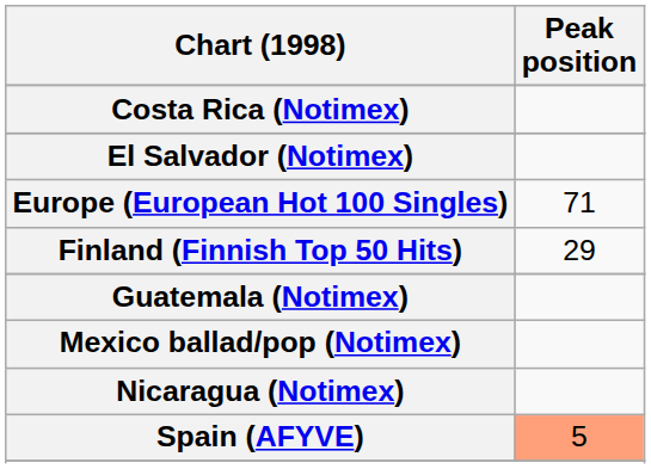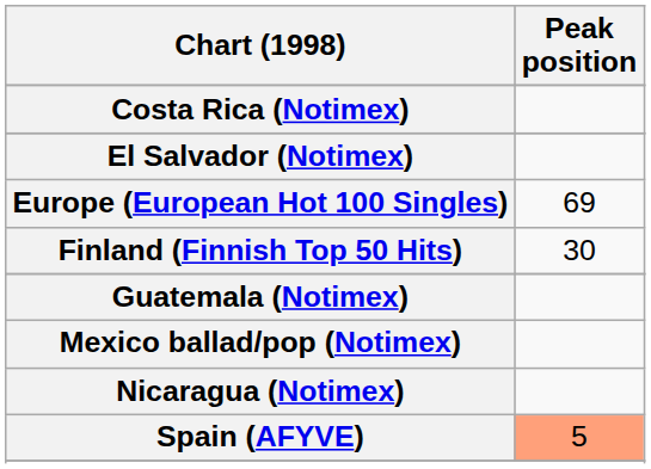 <table class="wikitable sortable plainrowheaders" style="text-align:center">
 <tr>
 <th scope="col">Chart (1998)</th>
 <th scope="col">Peak<br>position</th>
 </tr>
 <tr>
 </tr>
 <tr>
 <th scope="row">Costa Rica (<a href='#'>Notimex</a>)</th>
 <td></td>
 </tr>
 <tr>
 </tr>
 <tr>
 <th scope="row">El Salvador (<a href='#'>Notimex</a>)</th>
 <td></td>
 </tr>
 <tr>
 <th scope="row">Europe (<a href='#'>European Hot 100 Singles</a>)</th>
-<td>71</td>
+<td>69</td>
 </tr>
 <tr>
 <th scope="row">Finland (<a href='#'>Finnish Top 50 Hits</a>)</th>
-<td>29</td>
+<td>30</td>
 </tr>
 <tr>
 </tr>
 <tr>
 </tr>
 <tr>
 <th scope="row">Guatemala (<a href='#'>Notimex</a>)</th>
 <td></td>
 </tr>
 <tr>
 <th scope="row">Mexico ballad/pop (<a href='#'>Notimex</a>)</th>
 <td></td>
 </tr>
 <tr>
 <th scope="row">Nicaragua (<a href='#'>Notimex</a>)</th>
 <td></td>
 </tr>
 <tr>
 <th scope="row">Spain (<a href='#'>AFYVE</a>)</th>
 <td style="background: lightsalmon;">5</td>
 </tr>
 <tr>
 </tr>
 <tr>
 </tr>
 <tr>
 </tr>
 <tr>
 </tr>
 </table>
